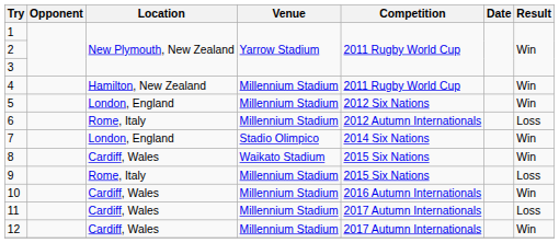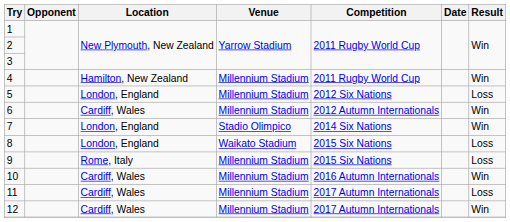 <table class="wikitable sortable" style="font-size:95%">
 <tr>
 <th>Try</th>
 <th>Opponent</th>
 <th>Location</th>
 <th>Venue</th>
 <th>Competition</th>
 <th>Date</th>
 <th>Result</th>
 </tr>
 <tr>
 <td>1</td>
 <td rowspan=3></td>
 <td rowspan=3><a href='#'>New Plymouth</a>, New Zealand</td>
 <td rowspan=3><a href='#'>Yarrow Stadium</a></td>
 <td rowspan=3><a href='#'>2011 Rugby World Cup</a></td>
 <td rowspan=3></td>
 <td rowspan=3>Win</td>
 </tr>
 <tr>
 <td>2</td>
 </tr>
 <tr>
 <td>3</td>
 </tr>
 <tr>
 <td>4</td>
 <td></td>
 <td><a href='#'>Hamilton</a>, New Zealand</td>
 <td><a href='#'>Millennium Stadium</a></td>
 <td><a href='#'>2011 Rugby World Cup</a></td>
 <td></td>
 <td>Win</td>
 </tr>
 <tr>
 <td>5</td>
 <td></td>
 <td><a href='#'>London</a>, England</td>
 <td><a href='#'>Millennium Stadium</a></td>
 <td><a href='#'>2012 Six Nations</a></td>
 <td></td>
-<td>Win</td>
+<td>Loss</td>
 </tr>
 <tr>
 <td>6</td>
 <td></td>
-<td><a href='#'>Rome</a>, Italy</td>
+<td><a href='#'>Cardiff</a>, Wales</td>
 <td><a href='#'>Millennium Stadium</a></td>
 <td><a href='#'>2012 Autumn Internationals</a></td>
 <td></td>
-<td>Loss</td>
+<td>Win</td>
 </tr>
 <tr>
 <td>7</td>
 <td></td>
 <td><a href='#'>London</a>, England</td>
 <td><a href='#'>Stadio Olimpico</a></td>
 <td><a href='#'>2014 Six Nations</a></td>
 <td></td>
 <td>Win</td>
 </tr>
 <tr>
 <td>8</td>
 <td></td>
-<td><a href='#'>Cardiff</a>, Wales</td>
+<td><a href='#'>London</a>, England</td>
 <td><a href='#'>Waikato Stadium</a></td>
 <td><a href='#'>2015 Six Nations</a></td>
 <td></td>
-<td>Win</td>
+<td>Loss</td>
 </tr>
 <tr>
 <td>9</td>
 <td></td>
 <td><a href='#'>Rome</a>, Italy</td>
 <td><a href='#'>Millennium Stadium</a></td>
 <td><a href='#'>2015 Six Nations</a></td>
 <td></td>
 <td>Loss</td>
 </tr>
 <tr>
 <td>10</td>
 <td></td>
 <td><a href='#'>Cardiff</a>, Wales</td>
 <td><a href='#'>Millennium Stadium</a></td>
 <td><a href='#'>2016 Autumn Internationals</a></td>
 <td></td>
 <td>Win</td>
 </tr>
 <tr>
 <td>11</td>
 <td></td>
 <td><a href='#'>Cardiff</a>, Wales</td>
 <td><a href='#'>Millennium Stadium</a></td>
 <td><a href='#'>2017 Autumn Internationals</a></td>
 <td></td>
 <td>Loss</td>
 </tr>
 <tr>
 <td>12</td>
 <td></td>
 <td><a href='#'>Cardiff</a>, Wales</td>
 <td><a href='#'>Millennium Stadium</a></td>
 <td><a href='#'>2017 Autumn Internationals</a></td>
 <td></td>
 <td>Win</td>
 </tr>
 <tr>
 </tr>
 </table>
